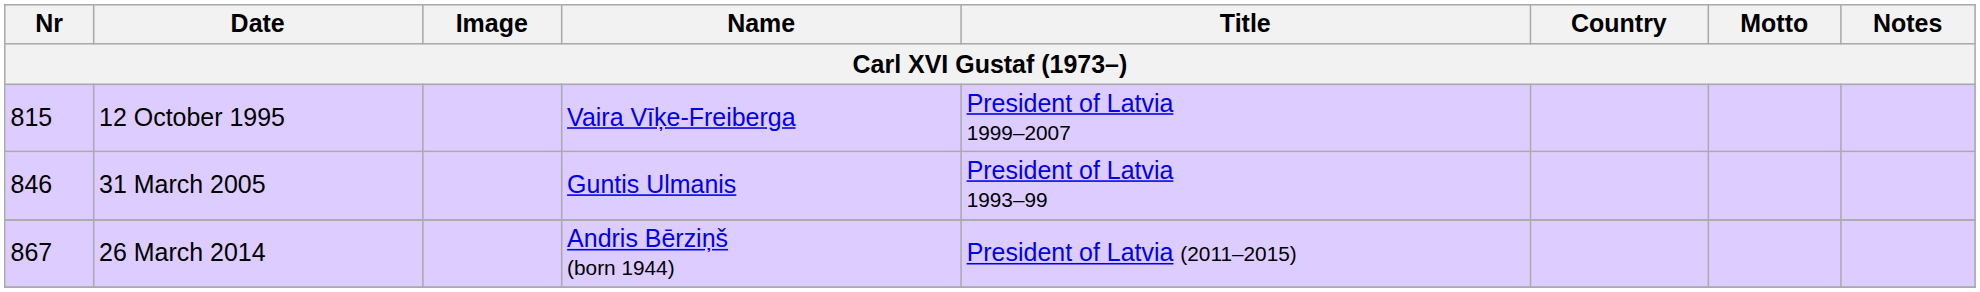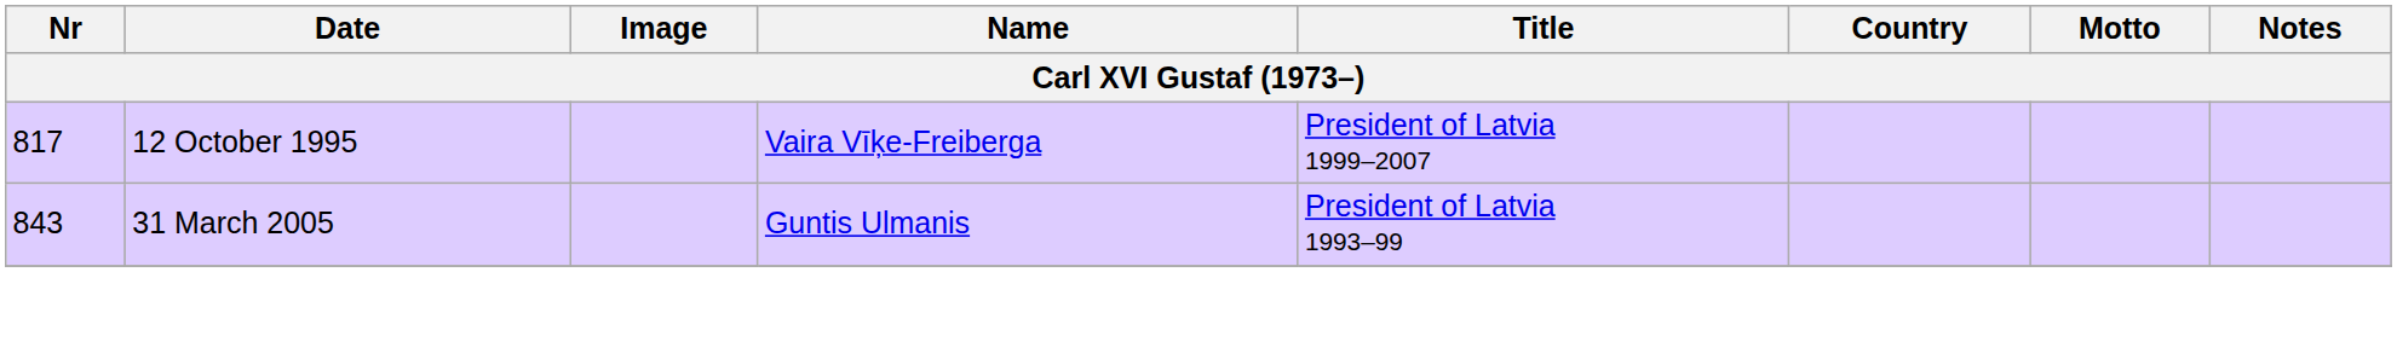 <table class="wikitable" width=100%>
 <tr>
 <th>Nr</th>
 <th>Date</th>
 <th>Image</th>
 <th>Name</th>
 <th>Title</th>
 <th>Country</th>
 <th>Motto</th>
 <th>Notes</th>
 </tr>
 <tr>
 <th colspan=8>Carl XVI Gustaf (1973–)</th>
 </tr>
 <tr bgcolor="#DDCCFF">
-<td>815</td>
+<td>817</td>
 <td>12 October 1995</td>
 <td></td>
 <td><a href='#'>Vaira Vīķe-Freiberga</a></td>
 <td><a href='#'>President of Latvia</a><br><small>1999–2007</small></td>
 <td></td>
 <td></td>
 <td></td>
 </tr>
 <tr bgcolor="#DDCCFF">
-<td>846</td>
+<td>843</td>
 <td>31 March 2005</td>
 <td></td>
 <td><a href='#'>Guntis Ulmanis</a></td>
 <td><a href='#'>President of Latvia</a><br><small>1993–99</small></td>
 <td></td>
 <td></td>
 <td></td>
 </tr>
 <tr>
 </tr>
-<tr bgcolor="#DDCCFF">
-<td>867</td>
-<td>26 March 2014</td>
-<td></td>
-<td><a href='#'>Andris Bērziņš</a> <br><small>(born 1944)</small></td>
-<td><a href='#'>President of Latvia</a> <small>(2011–2015)</small></td>
-<td></td>
-<td></td>
-<td></td>
-</tr>
 <tr>
 </tr>
 </table>
